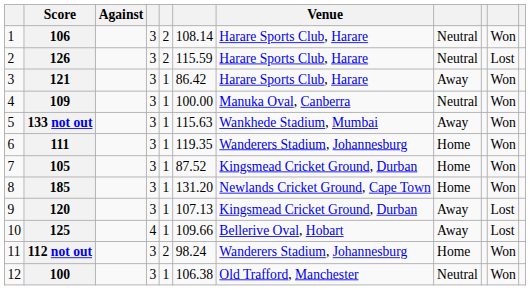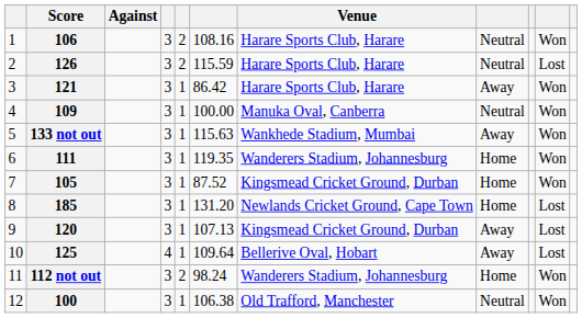 <table class="wikitable sortable">
 <tr>
 <th></th>
 <th>Score</th>
 <th>Against</th>
 <th><a href='#'></a></th>
 <th><a href='#'></a></th>
 <th><a href='#'></a></th>
 <th>Venue</th>
 <th></th>
 <th></th>
 <th></th>
 <th class="unsortable" scope="col"></th>
 </tr>
 <tr>
 <td>1</td>
 <th scope="row"> 106</th>
 <td></td>
 <td>3</td>
 <td>2</td>
-<td>108.14</td>
+<td>108.16</td>
 <td><a href='#'>Harare Sports Club</a>, <a href='#'>Harare</a></td>
 <td>Neutral</td>
 <td></td>
 <td>Won</td>
 <td></td>
 </tr>
 <tr>
 <td>2</td>
 <th scope="row"> 126</th>
 <td></td>
 <td>3</td>
 <td>2</td>
 <td>115.59</td>
 <td><a href='#'>Harare Sports Club</a>, <a href='#'>Harare</a></td>
 <td>Neutral</td>
 <td></td>
 <td>Lost</td>
 <td></td>
 </tr>
 <tr>
 <td>3</td>
 <th scope="row"> 121</th>
 <td></td>
 <td>3</td>
 <td>1</td>
 <td>86.42</td>
 <td><a href='#'>Harare Sports Club</a>, <a href='#'>Harare</a></td>
 <td>Away</td>
 <td></td>
 <td>Won</td>
 <td></td>
 </tr>
 <tr>
 <td>4</td>
 <th scope="row"> 109</th>
 <td></td>
 <td>3</td>
 <td>1</td>
 <td>100.00</td>
 <td><a href='#'>Manuka Oval</a>, <a href='#'>Canberra</a></td>
 <td>Neutral</td>
 <td></td>
 <td>Won</td>
 <td></td>
 </tr>
 <tr>
 <td>5</td>
 <th scope="row"> 133 <a href='#'>not out</a></th>
 <td></td>
 <td>3</td>
 <td>1</td>
 <td>115.63</td>
 <td><a href='#'>Wankhede Stadium</a>, <a href='#'>Mumbai</a></td>
 <td>Away</td>
 <td></td>
 <td>Won</td>
 <td></td>
 </tr>
 <tr>
 <td>6</td>
 <th scope="row"> 111</th>
 <td></td>
 <td>3</td>
 <td>1</td>
 <td>119.35</td>
 <td><a href='#'>Wanderers Stadium</a>, <a href='#'>Johannesburg</a></td>
 <td>Home</td>
 <td></td>
 <td>Won</td>
 <td></td>
 </tr>
 <tr>
 <td>7</td>
 <th scope="row"> 105</th>
 <td></td>
 <td>3</td>
 <td>1</td>
 <td>87.52</td>
 <td><a href='#'>Kingsmead Cricket Ground</a>, <a href='#'>Durban</a></td>
 <td>Home</td>
 <td></td>
 <td>Won</td>
 <td></td>
 </tr>
 <tr>
 <td>8</td>
 <th scope="row"> 185</th>
 <td></td>
 <td>3</td>
 <td>1</td>
 <td>131.20</td>
 <td><a href='#'>Newlands Cricket Ground</a>, <a href='#'>Cape Town</a></td>
 <td>Home</td>
 <td></td>
-<td>Won</td>
+<td>Lost</td>
 <td></td>
 </tr>
 <tr>
 <td>9</td>
 <th scope="row"> 120</th>
 <td></td>
 <td>3</td>
 <td>1</td>
 <td>107.13</td>
 <td><a href='#'>Kingsmead Cricket Ground</a>, <a href='#'>Durban</a></td>
 <td>Away</td>
 <td></td>
 <td>Lost</td>
 <td></td>
 </tr>
 <tr>
 <td>10</td>
 <th scope="row"> 125</th>
 <td></td>
 <td>4</td>
 <td>1</td>
-<td>109.66</td>
+<td>109.64</td>
 <td><a href='#'>Bellerive Oval</a>, <a href='#'>Hobart</a></td>
 <td>Away</td>
 <td></td>
 <td>Lost</td>
 <td></td>
 </tr>
 <tr>
 <td>11</td>
 <th scope="row"> 112 <a href='#'>not out</a></th>
 <td></td>
 <td>3</td>
 <td>2</td>
 <td>98.24</td>
 <td><a href='#'>Wanderers Stadium</a>, <a href='#'>Johannesburg</a></td>
 <td>Home</td>
 <td></td>
 <td>Won</td>
 <td></td>
 </tr>
 <tr>
 <td>12</td>
 <th scope="row"> 100</th>
 <td></td>
 <td>3</td>
 <td>1</td>
 <td>106.38</td>
 <td><a href='#'>Old Trafford</a>, <a href='#'>Manchester</a></td>
 <td>Neutral</td>
 <td></td>
 <td>Won</td>
 <td></td>
 </tr>
 </table>
